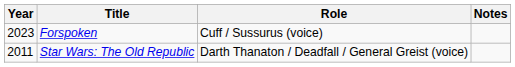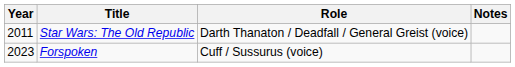 <table class="wikitable sortable">
 <tr>
 <th>Year</th>
 <th>Title</th>
 <th>Role</th>
 <th class="unsortable">Notes</th>
 </tr>
 <tr>
+<td>2011</td>
+<td><em><a href='#'>Star Wars: The Old Republic</a></em></td>
+<td>Darth Thanaton / Deadfall / General Greist (voice)</td>
+<td></td>
+</tr>
+<tr>
 <td>2023</td>
 <td><em><a href='#'>Forspoken</a></em></td>
 <td>Cuff / Sussurus (voice)</td>
 <td></td>
 </tr>
-<tr>
-<td>2011</td>
-<td><em><a href='#'>Star Wars: The Old Republic</a></em></td>
-<td>Darth Thanaton / Deadfall / General Greist (voice)</td>
-<td></td>
-</tr>
 </table>
